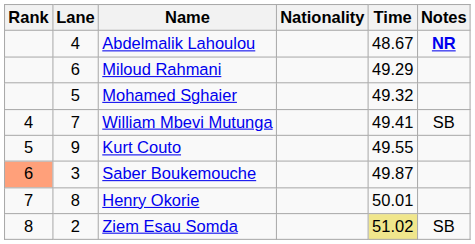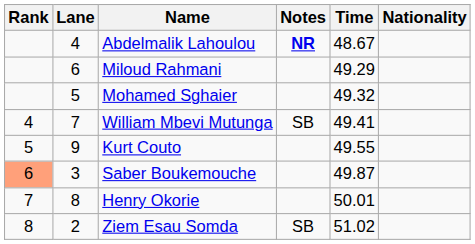 <table class="wikitable sortable" style="text-align:center">
 <tr>
 <th>Rank</th>
 <th>Lane</th>
 <th>Name</th>
+<th>Notes</th>
+<th>Time</th>
 <th>Nationality</th>
-<th>Time</th>
-<th>Notes</th>
 </tr>
 <tr>
 <td></td>
 <td>4</td>
 <td align=left><a href='#'>Abdelmalik Lahoulou</a></td>
+<td><strong><a href='#'>NR</a></strong></td>
+<td>48.67</td>
 <td align=left></td>
-<td>48.67</td>
-<td><strong><a href='#'>NR</a></strong></td>
 </tr>
 <tr>
 <td></td>
 <td>6</td>
 <td align=left><a href='#'>Miloud Rahmani</a></td>
+<td></td>
+<td>49.29</td>
 <td align=left></td>
-<td>49.29</td>
-<td></td>
 </tr>
 <tr>
 <td></td>
 <td>5</td>
 <td align=left><a href='#'>Mohamed Sghaier</a></td>
+<td></td>
+<td>49.32</td>
 <td align=left></td>
-<td>49.32</td>
-<td></td>
 </tr>
 <tr>
 <td>4</td>
 <td>7</td>
 <td align=left><a href='#'>William Mbevi Mutunga</a></td>
+<td>SB</td>
+<td>49.41</td>
 <td align=left></td>
-<td>49.41</td>
-<td>SB</td>
 </tr>
 <tr>
 <td>5</td>
 <td>9</td>
 <td align=left><a href='#'>Kurt Couto</a></td>
+<td></td>
+<td>49.55</td>
 <td align=left></td>
-<td>49.55</td>
-<td></td>
 </tr>
 <tr>
 <td style="background: lightsalmon;">6</td>
 <td>3</td>
 <td align=left><a href='#'>Saber Boukemouche</a></td>
+<td></td>
+<td>49.87</td>
 <td align=left></td>
-<td>49.87</td>
-<td></td>
 </tr>
 <tr>
 <td>7</td>
 <td>8</td>
 <td align=left><a href='#'>Henry Okorie</a></td>
+<td></td>
+<td>50.01</td>
 <td align=left></td>
-<td>50.01</td>
-<td></td>
 </tr>
 <tr>
 <td>8</td>
 <td>2</td>
 <td align=left><a href='#'>Ziem Esau Somda</a></td>
+<td>SB</td>
+<td>51.02</td>
 <td align=left></td>
-<td style="background: khaki;">51.02</td>
-<td>SB</td>
 </tr>
 </table>
